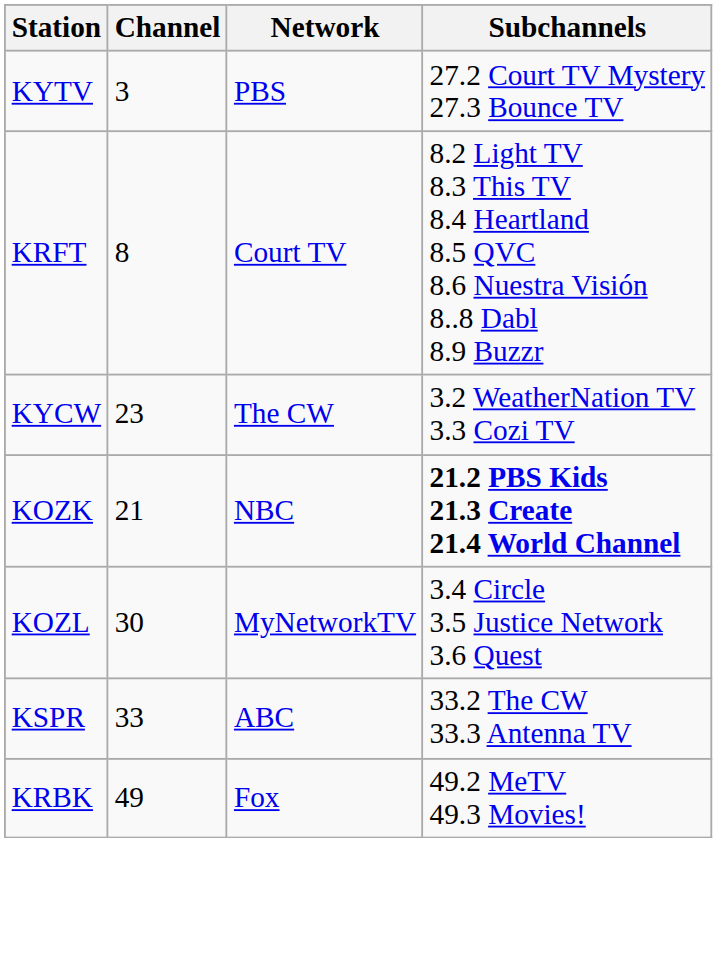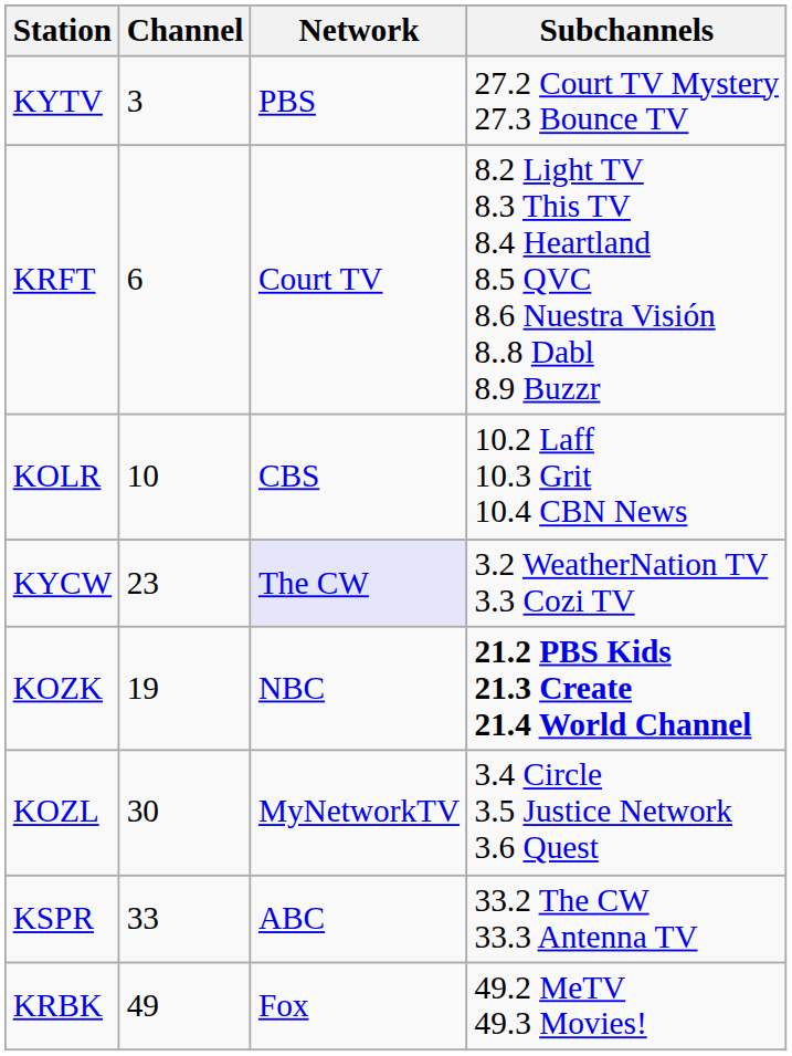 <table class="wikitable">
 <tr>
 <th>Station</th>
 <th>Channel</th>
 <th>Network</th>
 <th>Subchannels</th>
 </tr>
 <tr>
 <td><a href='#'>KYTV</a></td>
 <td>3</td>
 <td><a href='#'>PBS</a></td>
 <td>27.2 <a href='#'>Court TV Mystery</a><br>27.3 <a href='#'>Bounce TV</a></td>
 </tr>
 <tr>
 <td><a href='#'>KRFT</a></td>
-<td>8</td>
+<td>6</td>
 <td><a href='#'>Court TV</a></td>
 <td>8.2 <a href='#'>Light TV</a><br>8.3 <a href='#'>This TV</a><br>8.4 <a href='#'>Heartland</a><br>8.5 <a href='#'>QVC</a><br>8.6 <a href='#'>Nuestra Visión</a><br>8..8 <a href='#'>Dabl</a><br>8.9 <a href='#'>Buzzr</a></td>
 </tr>
 <tr>
+<td><a href='#'>KOLR</a></td>
+<td>10</td>
+<td><a href='#'>CBS</a></td>
+<td>10.2 <a href='#'>Laff</a><br>10.3 <a href='#'>Grit</a><br>10.4 <a href='#'>CBN News</a></td>
+</tr>
+<tr>
 <td><a href='#'>KYCW</a></td>
 <td>23</td>
-<td><a href='#'>The CW</a></td>
+<td style="background: lavender;"><a href='#'>The CW</a></td>
 <td>3.2 <a href='#'>WeatherNation TV</a><br>3.3 <a href='#'>Cozi TV</a></td>
 </tr>
 <tr>
 <td><a href='#'>KOZK</a></td>
-<td>21</td>
+<td>19</td>
 <td><a href='#'>NBC</a></td>
 <td><strong>21.2 <a href='#'>PBS Kids</a><br>21.3 <a href='#'>Create</a><br>21.4 <a href='#'>World Channel</a></strong></td>
 </tr>
 <tr>
 <td><a href='#'>KOZL</a></td>
 <td>30</td>
 <td><a href='#'>MyNetworkTV</a></td>
 <td>3.4 <a href='#'>Circle</a><br>3.5 <a href='#'>Justice Network</a><br>3.6 <a href='#'>Quest</a></td>
 </tr>
 <tr>
 <td><a href='#'>KSPR</a></td>
 <td>33</td>
 <td><a href='#'>ABC</a></td>
 <td>33.2 <a href='#'>The CW</a><br>33.3 <a href='#'>Antenna TV</a></td>
 </tr>
 <tr>
 <td><a href='#'>KRBK</a></td>
 <td>49</td>
 <td><a href='#'>Fox</a></td>
 <td>49.2 <a href='#'>MeTV</a><br>49.3 <a href='#'>Movies!</a></td>
 </tr>
 </table>
